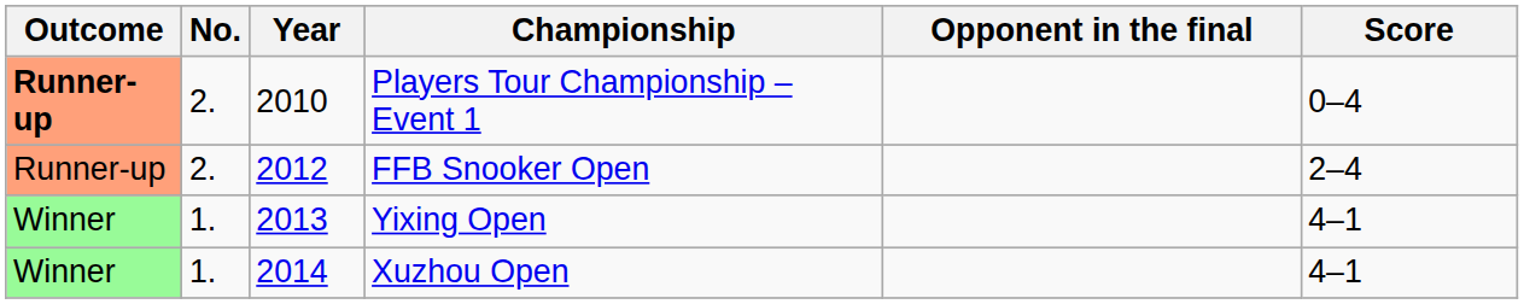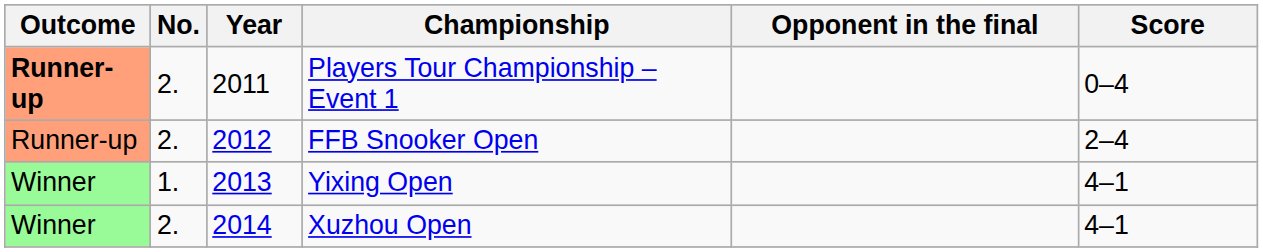 <table class="sortable wikitable">
 <tr>
 <th width="80">Outcome</th>
 <th width="20">No.</th>
 <th width="50">Year</th>
 <th width="250">Championship</th>
 <th width="200">Opponent in the final</th>
 <th width="100">Score</th>
 </tr>
 <tr>
 <td style="background:#ffa07a;"><strong>Runner-up</strong></td>
 <td>2.</td>
-<td>2010</td>
+<td>2011</td>
 <td><a href='#'>Players Tour Championship – Event 1</a></td>
 <td> </td>
 <td>0–4</td>
 </tr>
 <tr>
 <td style="background:#ffa07a;">Runner-up</td>
 <td>2.</td>
 <td><a href='#'>2012</a></td>
 <td><a href='#'>FFB Snooker Open</a></td>
 <td> </td>
 <td>2–4</td>
 </tr>
 <tr>
 <td style="background:#98FB98">Winner</td>
 <td>1.</td>
 <td><a href='#'>2013</a></td>
 <td><a href='#'>Yixing Open</a></td>
 <td> </td>
 <td>4–1</td>
 </tr>
 <tr>
 <td style="background:#98FB98">Winner</td>
-<td>1.</td>
+<td>2.</td>
 <td><a href='#'>2014</a></td>
 <td><a href='#'>Xuzhou Open</a></td>
 <td> </td>
 <td>4–1</td>
 </tr>
 </table>
